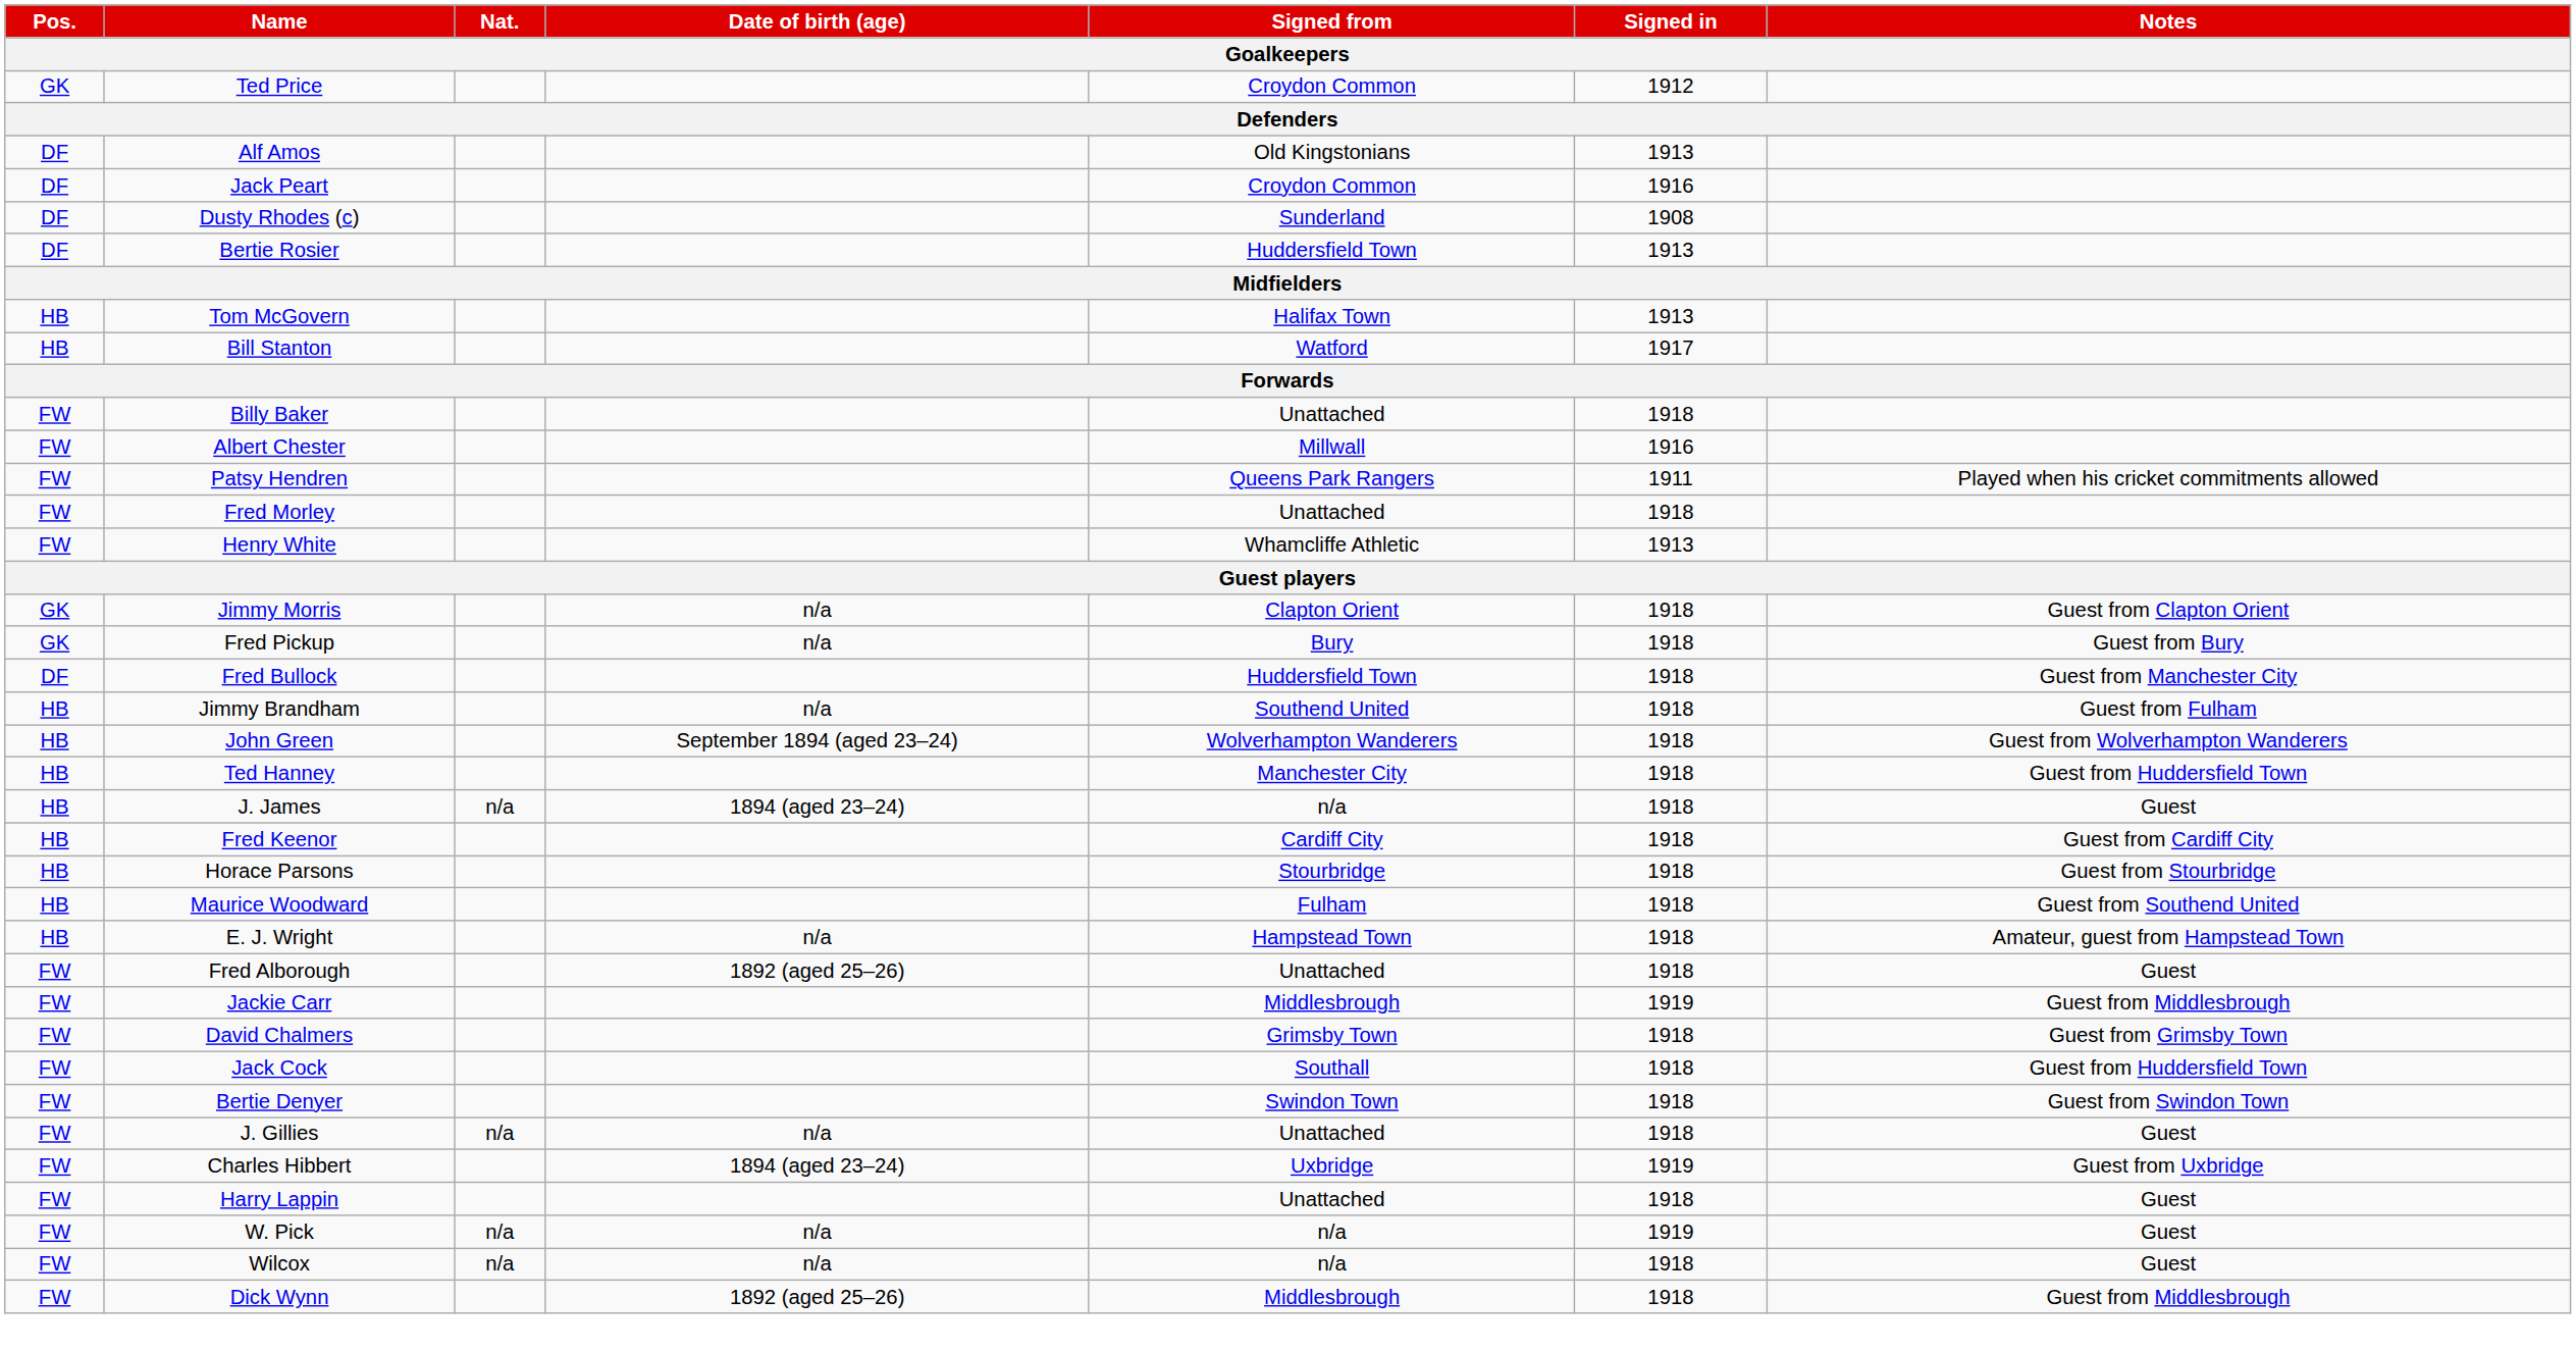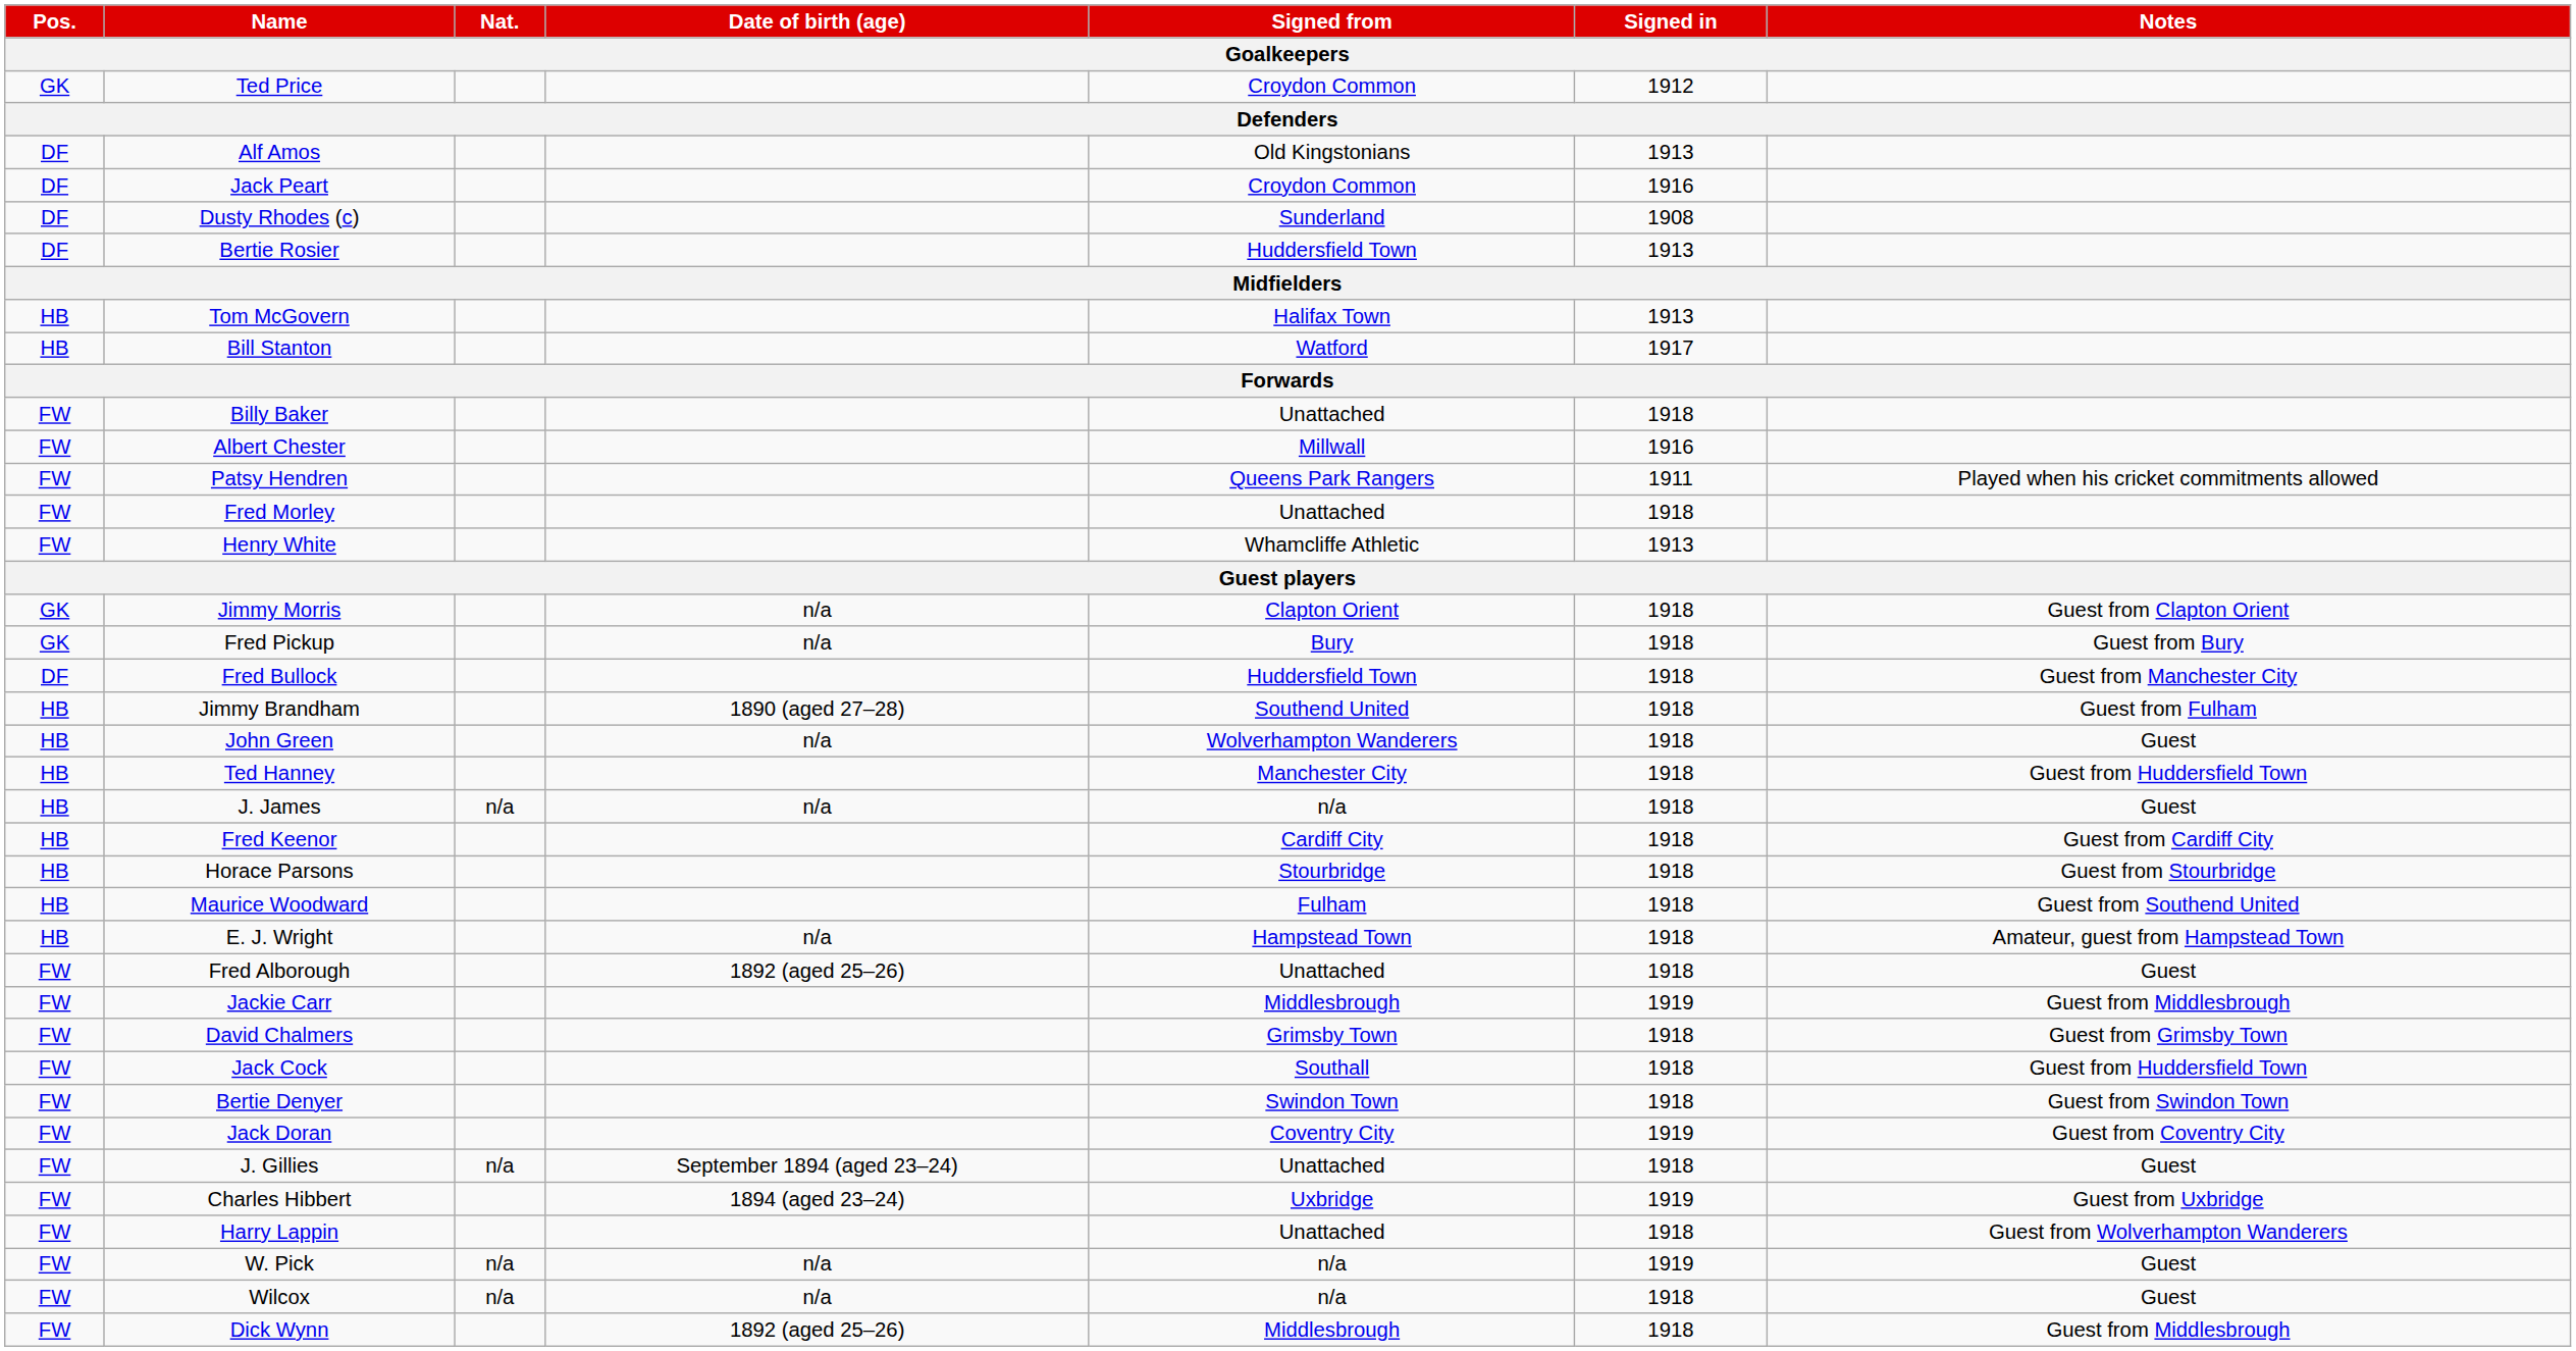 <table class="wikitable"  style="text-align:center; font-size:90%; width:90%;">
 <tr>
 <th style="background:#d00; color:white; text-align:center;">Pos.</th>
 <th style="background:#d00; color:white; text-align:center;">Name</th>
 <th style="background:#d00; color:white; text-align:center;">Nat.</th>
 <th style="background:#d00; color:white; text-align:center;">Date of birth (age)</th>
 <th style="background:#d00; color:white; text-align:center;">Signed from</th>
 <th style="background:#d00; color:white; text-align:center;">Signed in</th>
 <th style="background:#d00; color:white; text-align:center;">Notes</th>
 </tr>
 <tr>
 <th colspan="7">Goalkeepers</th>
 </tr>
 <tr>
 <td><a href='#'>GK</a></td>
 <td><a href='#'>Ted Price</a></td>
 <td></td>
 <td></td>
 <td><a href='#'>Croydon Common</a></td>
 <td>1912</td>
 <td></td>
 </tr>
 <tr>
 <th colspan="7">Defenders</th>
 </tr>
 <tr>
 <td><a href='#'>DF</a></td>
 <td><a href='#'>Alf Amos</a></td>
 <td></td>
 <td></td>
 <td>Old Kingstonians</td>
 <td>1913</td>
 <td></td>
 </tr>
 <tr>
 <td><a href='#'>DF</a></td>
 <td><a href='#'>Jack Peart</a></td>
 <td></td>
 <td></td>
 <td><a href='#'>Croydon Common</a></td>
 <td>1916</td>
 <td></td>
 </tr>
 <tr>
 <td><a href='#'>DF</a></td>
 <td><a href='#'>Dusty Rhodes</a> (<a href='#'>c</a>)</td>
 <td></td>
 <td></td>
 <td><a href='#'>Sunderland</a></td>
 <td>1908</td>
 <td></td>
 </tr>
 <tr>
 <td><a href='#'>DF</a></td>
 <td><a href='#'>Bertie Rosier</a></td>
 <td></td>
 <td></td>
 <td><a href='#'>Huddersfield Town</a></td>
 <td>1913</td>
 <td></td>
 </tr>
 <tr>
 <th colspan="7">Midfielders</th>
 </tr>
 <tr>
 <td><a href='#'>HB</a></td>
 <td><a href='#'>Tom McGovern</a></td>
 <td></td>
 <td></td>
 <td><a href='#'>Halifax Town</a></td>
 <td>1913</td>
 <td></td>
 </tr>
 <tr>
 <td><a href='#'>HB</a></td>
 <td><a href='#'>Bill Stanton</a></td>
 <td></td>
 <td></td>
 <td><a href='#'>Watford</a></td>
 <td>1917</td>
 <td></td>
 </tr>
 <tr>
 <th colspan="7">Forwards</th>
 </tr>
 <tr>
 <td><a href='#'>FW</a></td>
 <td><a href='#'>Billy Baker</a></td>
 <td></td>
 <td></td>
 <td>Unattached</td>
 <td>1918</td>
 <td></td>
 </tr>
 <tr>
 <td><a href='#'>FW</a></td>
 <td><a href='#'>Albert Chester</a></td>
 <td></td>
 <td></td>
 <td><a href='#'>Millwall</a></td>
 <td>1916</td>
 <td></td>
 </tr>
 <tr>
 <td><a href='#'>FW</a></td>
 <td><a href='#'>Patsy Hendren</a></td>
 <td></td>
 <td></td>
 <td><a href='#'>Queens Park Rangers</a></td>
 <td>1911</td>
 <td>Played when his cricket commitments allowed</td>
 </tr>
 <tr>
 <td><a href='#'>FW</a></td>
 <td><a href='#'>Fred Morley</a></td>
 <td></td>
 <td></td>
 <td>Unattached</td>
 <td>1918</td>
 <td></td>
 </tr>
 <tr>
 <td><a href='#'>FW</a></td>
 <td><a href='#'>Henry White</a></td>
 <td></td>
 <td></td>
 <td>Whamcliffe Athletic</td>
 <td>1913</td>
 <td></td>
 </tr>
 <tr>
 <th colspan="7">Guest players</th>
 </tr>
 <tr>
 <td><a href='#'>GK</a></td>
 <td><a href='#'>Jimmy Morris</a></td>
 <td></td>
 <td>n/a</td>
 <td><a href='#'>Clapton Orient</a></td>
 <td>1918</td>
 <td>Guest from <a href='#'>Clapton Orient</a></td>
 </tr>
 <tr>
 <td><a href='#'>GK</a></td>
 <td>Fred Pickup</td>
 <td></td>
 <td>n/a</td>
 <td><a href='#'>Bury</a></td>
 <td>1918</td>
 <td>Guest from <a href='#'>Bury</a></td>
 </tr>
 <tr>
 <td><a href='#'>DF</a></td>
 <td><a href='#'>Fred Bullock</a></td>
 <td></td>
 <td></td>
 <td><a href='#'>Huddersfield Town</a></td>
 <td>1918</td>
 <td>Guest from <a href='#'>Manchester City</a></td>
 </tr>
 <tr>
 <td><a href='#'>HB</a></td>
 <td>Jimmy Brandham</td>
 <td></td>
-<td>n/a</td>
+<td>1890 (aged 27–28)</td>
 <td><a href='#'>Southend United</a></td>
 <td>1918</td>
 <td>Guest from <a href='#'>Fulham</a></td>
 </tr>
 <tr>
 <td><a href='#'>HB</a></td>
 <td><a href='#'>John Green</a></td>
 <td></td>
-<td>September 1894 (aged 23–24)</td>
+<td>n/a</td>
 <td><a href='#'>Wolverhampton Wanderers</a></td>
 <td>1918</td>
-<td>Guest from <a href='#'>Wolverhampton Wanderers</a></td>
+<td>Guest</td>
 </tr>
 <tr>
 <td><a href='#'>HB</a></td>
 <td><a href='#'>Ted Hanney</a></td>
 <td></td>
 <td></td>
 <td><a href='#'>Manchester City</a></td>
 <td>1918</td>
 <td>Guest from <a href='#'>Huddersfield Town</a></td>
 </tr>
 <tr>
 <td><a href='#'>HB</a></td>
 <td>J. James</td>
 <td>n/a</td>
-<td>1894 (aged 23–24)</td>
+<td>n/a</td>
 <td>n/a</td>
 <td>1918</td>
 <td>Guest</td>
 </tr>
 <tr>
 <td><a href='#'>HB</a></td>
 <td><a href='#'>Fred Keenor</a></td>
 <td></td>
 <td></td>
 <td><a href='#'>Cardiff City</a></td>
 <td>1918</td>
 <td>Guest from <a href='#'>Cardiff City</a></td>
 </tr>
 <tr>
 <td><a href='#'>HB</a></td>
 <td>Horace Parsons</td>
 <td></td>
 <td></td>
 <td><a href='#'>Stourbridge</a></td>
 <td>1918</td>
 <td>Guest from <a href='#'>Stourbridge</a></td>
 </tr>
 <tr>
 <td><a href='#'>HB</a></td>
 <td><a href='#'>Maurice Woodward</a></td>
 <td></td>
 <td></td>
 <td><a href='#'>Fulham</a></td>
 <td>1918</td>
 <td>Guest from <a href='#'>Southend United</a></td>
 </tr>
 <tr>
 <td><a href='#'>HB</a></td>
 <td>E. J. Wright</td>
 <td></td>
 <td>n/a</td>
 <td><a href='#'>Hampstead Town</a></td>
 <td>1918</td>
 <td>Amateur, guest from <a href='#'>Hampstead Town</a></td>
 </tr>
 <tr>
 <td><a href='#'>FW</a></td>
 <td>Fred Alborough</td>
 <td></td>
 <td>1892 (aged 25–26)</td>
 <td>Unattached</td>
 <td>1918</td>
 <td>Guest</td>
 </tr>
 <tr>
 <td><a href='#'>FW</a></td>
 <td><a href='#'>Jackie Carr</a></td>
 <td></td>
 <td></td>
 <td><a href='#'>Middlesbrough</a></td>
 <td>1919</td>
 <td>Guest from <a href='#'>Middlesbrough</a></td>
 </tr>
 <tr>
 <td><a href='#'>FW</a></td>
 <td><a href='#'>David Chalmers</a></td>
 <td></td>
 <td></td>
 <td><a href='#'>Grimsby Town</a></td>
 <td>1918</td>
 <td>Guest from <a href='#'>Grimsby Town</a></td>
 </tr>
 <tr>
 <td><a href='#'>FW</a></td>
 <td><a href='#'>Jack Cock</a></td>
 <td></td>
 <td></td>
 <td><a href='#'>Southall</a></td>
 <td>1918</td>
 <td>Guest from <a href='#'>Huddersfield Town</a></td>
 </tr>
 <tr>
 <td><a href='#'>FW</a></td>
 <td><a href='#'>Bertie Denyer</a></td>
 <td></td>
 <td></td>
 <td><a href='#'>Swindon Town</a></td>
 <td>1918</td>
 <td>Guest from <a href='#'>Swindon Town</a></td>
 </tr>
 <tr>
 <td><a href='#'>FW</a></td>
+<td><a href='#'>Jack Doran</a></td>
+<td></td>
+<td></td>
+<td><a href='#'>Coventry City</a></td>
+<td>1919</td>
+<td>Guest from <a href='#'>Coventry City</a></td>
+</tr>
+<tr>
+<td><a href='#'>FW</a></td>
 <td>J. Gillies</td>
 <td>n/a</td>
-<td>n/a</td>
+<td>September 1894 (aged 23–24)</td>
 <td>Unattached</td>
 <td>1918</td>
 <td>Guest</td>
 </tr>
 <tr>
 <td><a href='#'>FW</a></td>
 <td>Charles Hibbert</td>
 <td></td>
 <td>1894 (aged 23–24)</td>
 <td><a href='#'>Uxbridge</a></td>
 <td>1919</td>
 <td>Guest from <a href='#'>Uxbridge</a></td>
 </tr>
 <tr>
 <td><a href='#'>FW</a></td>
 <td><a href='#'>Harry Lappin</a></td>
 <td></td>
 <td></td>
 <td>Unattached</td>
 <td>1918</td>
-<td>Guest</td>
+<td>Guest from <a href='#'>Wolverhampton Wanderers</a></td>
 </tr>
 <tr>
 <td><a href='#'>FW</a></td>
 <td>W. Pick</td>
 <td>n/a</td>
 <td>n/a</td>
 <td>n/a</td>
 <td>1919</td>
 <td>Guest</td>
 </tr>
 <tr>
 <td><a href='#'>FW</a></td>
 <td>Wilcox</td>
 <td>n/a</td>
 <td>n/a</td>
 <td>n/a</td>
 <td>1918</td>
 <td>Guest</td>
 </tr>
 <tr>
 <td><a href='#'>FW</a></td>
 <td><a href='#'>Dick Wynn</a></td>
 <td></td>
 <td>1892 (aged 25–26)</td>
 <td><a href='#'>Middlesbrough</a></td>
 <td>1918</td>
 <td>Guest from <a href='#'>Middlesbrough</a></td>
 </tr>
 </table>
